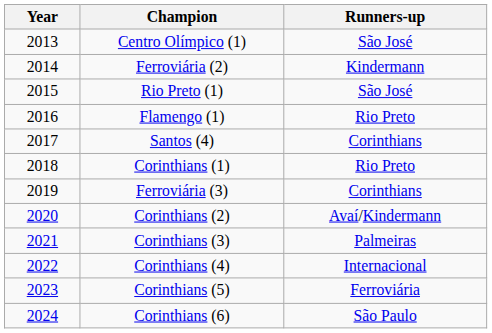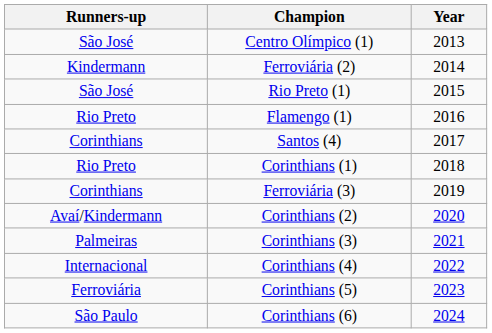 <table class="wikitable sortable">
 <tr>
+<th width=200>Runners-up</th>
+<th width=200>Champion</th>
 <th width=70>Year</th>
-<th width=200>Champion</th>
-<th width=200>Runners-up</th>
 </tr>
 <tr>
+<td align=center><a href='#'>São José</a><br></td>
+<td align=center><a href='#'>Centro Olímpico</a> (1)<br></td>
 <td align=center>2013</td>
-<td align=center><a href='#'>Centro Olímpico</a> (1)<br></td>
-<td align=center><a href='#'>São José</a><br></td>
 </tr>
 <tr>
+<td align=center><a href='#'>Kindermann</a><br></td>
+<td align=center><a href='#'>Ferroviária</a> (2)<br></td>
 <td align=center>2014</td>
-<td align=center><a href='#'>Ferroviária</a> (2)<br></td>
-<td align=center><a href='#'>Kindermann</a><br></td>
 </tr>
 <tr>
+<td align=center><a href='#'>São José</a><br></td>
+<td align=center><a href='#'>Rio Preto</a> (1)<br></td>
 <td align=center>2015</td>
-<td align=center><a href='#'>Rio Preto</a> (1)<br></td>
-<td align=center><a href='#'>São José</a><br></td>
 </tr>
 <tr>
+<td align=center><a href='#'>Rio Preto</a><br></td>
+<td align=center><a href='#'>Flamengo</a> (1)<br></td>
 <td align=center>2016</td>
-<td align=center><a href='#'>Flamengo</a> (1)<br></td>
-<td align=center><a href='#'>Rio Preto</a><br></td>
 </tr>
 <tr>
+<td align=center><a href='#'>Corinthians</a><br></td>
+<td align=center><a href='#'>Santos</a> (4)<br></td>
 <td align=center>2017</td>
-<td align=center><a href='#'>Santos</a> (4)<br></td>
-<td align=center><a href='#'>Corinthians</a><br></td>
 </tr>
 <tr>
+<td align=center><a href='#'>Rio Preto</a><br></td>
+<td align=center><a href='#'>Corinthians</a> (1)<br></td>
 <td align=center>2018</td>
-<td align=center><a href='#'>Corinthians</a> (1)<br></td>
-<td align=center><a href='#'>Rio Preto</a><br></td>
 </tr>
 <tr>
+<td align=center><a href='#'>Corinthians</a><br></td>
+<td align=center><a href='#'>Ferroviária</a> (3)<br></td>
 <td align=center>2019</td>
-<td align=center><a href='#'>Ferroviária</a> (3)<br></td>
-<td align=center><a href='#'>Corinthians</a><br></td>
 </tr>
 <tr>
+<td align=center><a href='#'>Avaí</a>/<a href='#'>Kindermann</a><br></td>
+<td align=center><a href='#'>Corinthians</a> (2)<br></td>
 <td align=center><a href='#'>2020</a></td>
-<td align=center><a href='#'>Corinthians</a> (2)<br></td>
-<td align=center><a href='#'>Avaí</a>/<a href='#'>Kindermann</a><br></td>
 </tr>
 <tr>
+<td align=center><a href='#'>Palmeiras</a><br></td>
+<td align=center><a href='#'>Corinthians</a> (3)<br></td>
 <td align=center><a href='#'>2021</a></td>
-<td align=center><a href='#'>Corinthians</a> (3)<br></td>
-<td align=center><a href='#'>Palmeiras</a><br></td>
 </tr>
 <tr>
+<td align=center><a href='#'>Internacional</a><br></td>
+<td align=center><a href='#'>Corinthians</a> (4)<br></td>
 <td align=center><a href='#'>2022</a></td>
-<td align=center><a href='#'>Corinthians</a> (4)<br></td>
-<td align=center><a href='#'>Internacional</a><br></td>
 </tr>
 <tr>
+<td align=center><a href='#'>Ferroviária</a><br></td>
+<td align=center><a href='#'>Corinthians</a> (5)<br></td>
 <td align=center><a href='#'>2023</a></td>
-<td align=center><a href='#'>Corinthians</a> (5)<br></td>
-<td align=center><a href='#'>Ferroviária</a><br></td>
 </tr>
 <tr>
+<td align=center><a href='#'>São Paulo</a><br></td>
+<td align=center><a href='#'>Corinthians</a> (6)<br></td>
 <td align=center><a href='#'>2024</a></td>
-<td align=center><a href='#'>Corinthians</a> (6)<br></td>
-<td align=center><a href='#'>São Paulo</a><br></td>
 </tr>
 </table>
